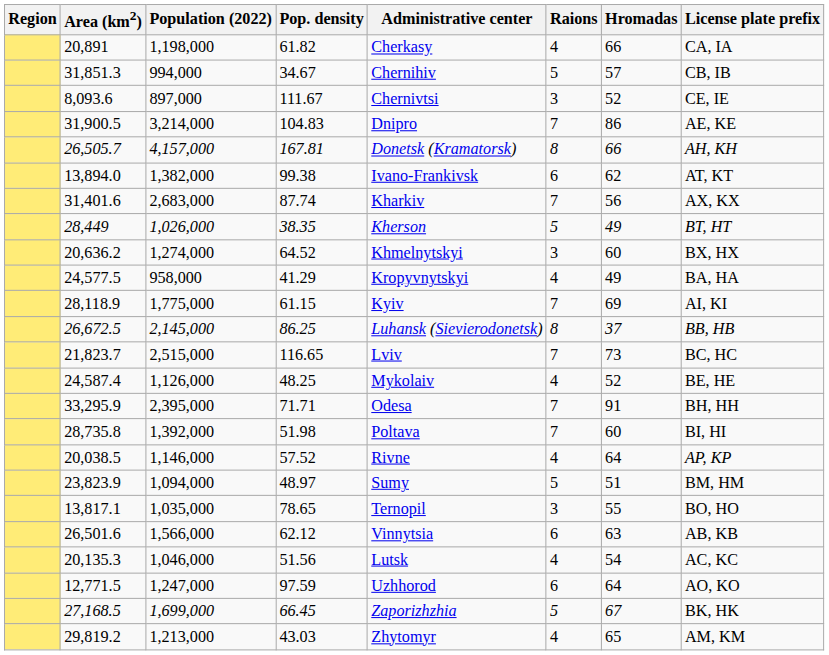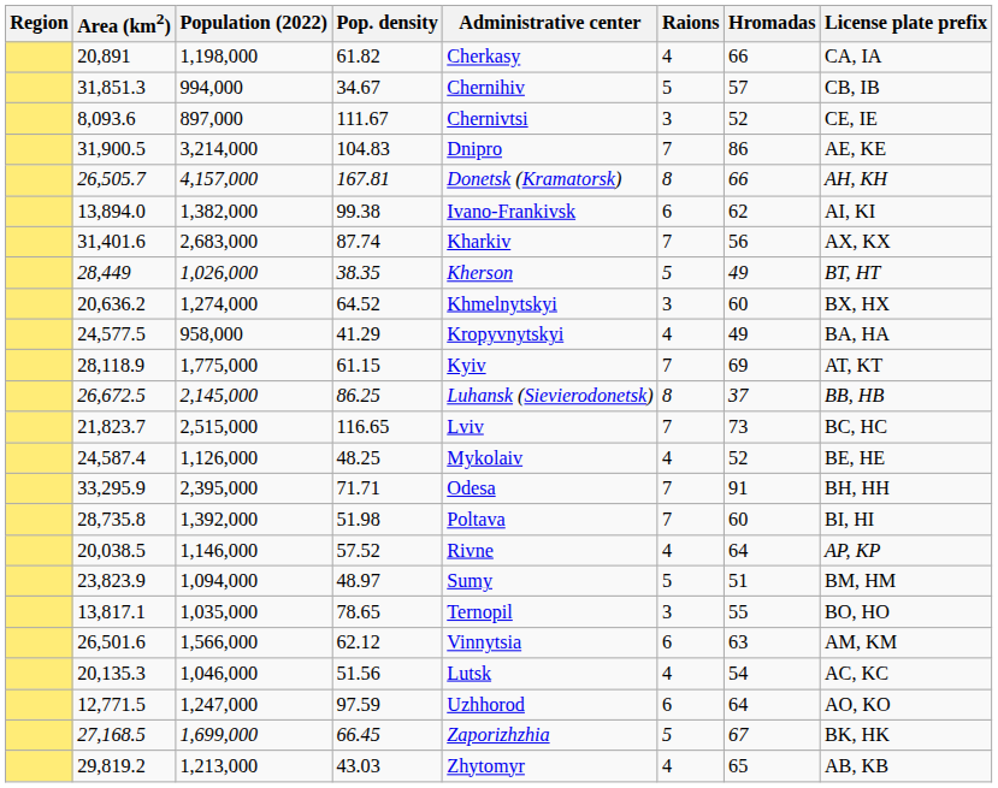 <table class="sortable wikitable">
 <tr style="background:#ddd;">
 <th>Region</th>
 <th>Area (km<sup>2</sup>)</th>
 <th>Population (2022)</th>
 <th>Pop. density</th>
 <th>Administrative center</th>
 <th>Raions</th>
 <th>Hromadas</th>
 <th>License plate prefix</th>
 </tr>
 <tr>
 <td style="background:#FFEC77; color:black"></td>
 <td>20,891</td>
 <td>1,198,000</td>
 <td>61.82</td>
 <td><a href='#'>Cherkasy</a></td>
 <td>4</td>
 <td>66</td>
 <td>CA, IA</td>
 </tr>
 <tr>
 <td style="background:#FFEC77; color:black"></td>
 <td>31,851.3</td>
 <td>994,000</td>
 <td>34.67</td>
 <td><a href='#'>Chernihiv</a></td>
 <td>5</td>
 <td>57</td>
 <td>CB, IB</td>
 </tr>
 <tr>
 <td style="background:#FFEC77; color:black"></td>
 <td>8,093.6</td>
 <td>897,000</td>
 <td>111.67</td>
 <td><a href='#'>Chernivtsi</a></td>
 <td>3</td>
 <td>52</td>
 <td>CE, IE</td>
 </tr>
 <tr>
 <td style="background:#FFEC77; color:black"></td>
 <td>31,900.5</td>
 <td>3,214,000</td>
 <td>104.83</td>
 <td><a href='#'>Dnipro</a></td>
 <td>7</td>
 <td>86</td>
 <td>AE, KE</td>
 </tr>
 <tr>
 <td style="background:#FFEC77; color:black"><em></em></td>
 <td><em>26,505.7</em></td>
 <td><em>4,157,000</em></td>
 <td><em>167.81</em></td>
 <td><em><a href='#'>Donetsk</a> (<a href='#'>Kramatorsk</a>)</em></td>
 <td><em>8</em></td>
 <td><em>66</em></td>
 <td><em>AH, KH</em></td>
 </tr>
 <tr>
 <td style="background:#FFEC77; color:black"></td>
 <td>13,894.0</td>
 <td>1,382,000</td>
 <td>99.38</td>
 <td><a href='#'>Ivano-Frankivsk</a></td>
 <td>6</td>
 <td>62</td>
-<td>AT, KT</td>
+<td>AI, KI</td>
 </tr>
 <tr>
 <td style="background:#FFEC77; color:black"></td>
 <td>31,401.6</td>
 <td>2,683,000</td>
 <td>87.74</td>
 <td><a href='#'>Kharkiv</a></td>
 <td>7</td>
 <td>56</td>
 <td>AX, KX</td>
 </tr>
 <tr>
 <td style="background:#FFEC77; color:black"><em></em></td>
 <td><em>28,449</em></td>
 <td><em>1,026,000</em></td>
 <td><em>38.35</em></td>
 <td><em><a href='#'>Kherson</a></em></td>
 <td><em>5</em></td>
 <td><em>49</em></td>
 <td><em>BT, HT</em></td>
 </tr>
 <tr>
 <td style="background:#FFEC77; color:black"></td>
 <td>20,636.2</td>
 <td>1,274,000</td>
 <td>64.52</td>
 <td><a href='#'>Khmelnytskyi</a></td>
 <td>3</td>
 <td>60</td>
 <td>BX, HX</td>
 </tr>
 <tr>
 <td style="background:#FFEC77; color:black"></td>
 <td>24,577.5</td>
 <td>958,000</td>
 <td>41.29</td>
 <td><a href='#'>Kropyvnytskyi</a></td>
 <td>4</td>
 <td>49</td>
 <td>BA, HA</td>
 </tr>
 <tr>
 <td style="background:#FFEC77; color:black"></td>
 <td>28,118.9</td>
 <td>1,775,000</td>
 <td>61.15</td>
 <td><a href='#'>Kyiv</a></td>
 <td>7</td>
 <td>69</td>
-<td>AI, KI</td>
+<td>AT, KT</td>
 </tr>
 <tr>
 <td style="background:#FFEC77; color:black"><em></em></td>
 <td><em>26,672.5</em></td>
 <td><em>2,145,000</em></td>
 <td><em>86.25</em></td>
 <td><em><a href='#'>Luhansk</a> (<a href='#'>Sievierodonetsk</a>)</em></td>
 <td><em>8</em></td>
 <td><em>37</em></td>
 <td><em>BB, HB</em></td>
 </tr>
 <tr>
 <td style="background:#FFEC77; color:black"></td>
 <td>21,823.7</td>
 <td>2,515,000</td>
 <td>116.65</td>
 <td><a href='#'>Lviv</a></td>
 <td>7</td>
 <td>73</td>
 <td>BC, HC</td>
 </tr>
 <tr>
 <td style="background:#FFEC77; color:black"></td>
 <td>24,587.4</td>
 <td>1,126,000</td>
 <td>48.25</td>
 <td><a href='#'>Mykolaiv</a></td>
 <td>4</td>
 <td>52</td>
 <td>BE, HE</td>
 </tr>
 <tr>
 <td style="background:#FFEC77; color:black"></td>
 <td>33,295.9</td>
 <td>2,395,000</td>
 <td>71.71</td>
 <td><a href='#'>Odesa</a></td>
 <td>7</td>
 <td>91</td>
 <td>BH, HH</td>
 </tr>
 <tr>
 <td style="background:#FFEC77; color:black"></td>
 <td>28,735.8</td>
 <td>1,392,000</td>
 <td>51.98</td>
 <td><a href='#'>Poltava</a></td>
 <td>7</td>
 <td>60</td>
 <td>BI, HI</td>
 </tr>
 <tr>
 <td style="background:#FFEC77; color:black"></td>
 <td>20,038.5</td>
 <td>1,146,000</td>
 <td>57.52</td>
 <td><a href='#'>Rivne</a></td>
 <td>4</td>
 <td>64</td>
 <td><em>AP, KP</em></td>
 </tr>
 <tr>
 <td style="background:#FFEC77; color:black"></td>
 <td>23,823.9</td>
 <td>1,094,000</td>
 <td>48.97</td>
 <td><a href='#'>Sumy</a></td>
 <td>5</td>
 <td>51</td>
 <td>BM, HM</td>
 </tr>
 <tr>
 <td style="background:#FFEC77; color:black"></td>
 <td>13,817.1</td>
 <td>1,035,000</td>
 <td>78.65</td>
 <td><a href='#'>Ternopil</a></td>
 <td>3</td>
 <td>55</td>
 <td>BO, HO</td>
 </tr>
 <tr>
 <td style="background:#FFEC77; color:black"></td>
 <td>26,501.6</td>
 <td>1,566,000</td>
 <td>62.12</td>
 <td><a href='#'>Vinnytsia</a></td>
 <td>6</td>
 <td>63</td>
-<td>AB, KB</td>
+<td>AM, KM</td>
 </tr>
 <tr>
 <td style="background:#FFEC77; color:black"></td>
 <td>20,135.3</td>
 <td>1,046,000</td>
 <td>51.56</td>
 <td><a href='#'>Lutsk</a></td>
 <td>4</td>
 <td>54</td>
 <td>AC, KC</td>
 </tr>
 <tr>
 <td style="background:#FFEC77; color:black"></td>
 <td>12,771.5</td>
 <td>1,247,000</td>
 <td>97.59</td>
 <td><a href='#'>Uzhhorod</a></td>
 <td>6</td>
 <td>64</td>
 <td>AO, KO</td>
 </tr>
 <tr>
 <td style="background:#FFEC77; color:black"><em></em></td>
 <td><em>27,168.5</em></td>
 <td><em>1,699,000</em></td>
 <td><em>66.45</em></td>
 <td><em><a href='#'>Zaporizhzhia</a></em></td>
 <td><em>5</em></td>
 <td><em>67</em></td>
 <td>BK, HK</td>
 </tr>
 <tr>
 <td style="background:#FFEC77; color:black"></td>
 <td>29,819.2</td>
 <td>1,213,000</td>
 <td>43.03</td>
 <td><a href='#'>Zhytomyr</a></td>
 <td>4</td>
 <td>65</td>
-<td>AM, KM</td>
+<td>AB, KB</td>
 </tr>
 </table>
